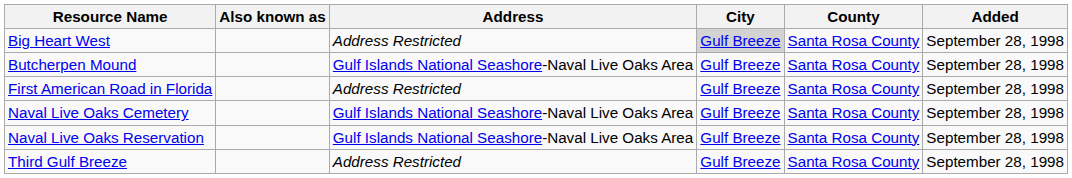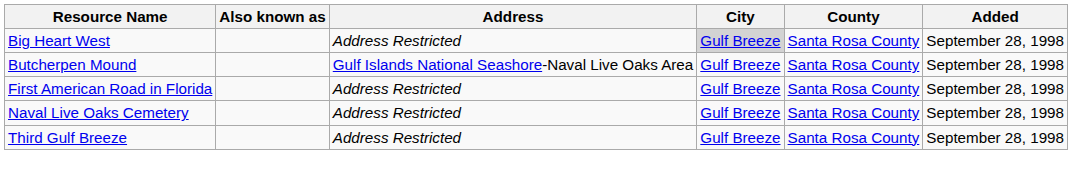 <table class="wikitable" style="font-size: 95%;">
 <tr>
 <th>Resource Name</th>
 <th>Also known as</th>
 <th>Address</th>
 <th>City</th>
 <th>County</th>
 <th>Added</th>
 </tr>
 <tr>
 <td><a href='#'>Big Heart West</a></td>
 <td></td>
 <td><em>Address Restricted</em></td>
 <td style="background: lightgrey;"><a href='#'>Gulf Breeze</a></td>
 <td><a href='#'>Santa Rosa County</a></td>
 <td>September 28, 1998</td>
 </tr>
 <tr>
 <td><a href='#'>Butcherpen Mound</a></td>
 <td></td>
 <td><a href='#'>Gulf Islands National Seashore</a>-Naval Live Oaks Area</td>
 <td><a href='#'>Gulf Breeze</a></td>
 <td><a href='#'>Santa Rosa County</a></td>
 <td>September 28, 1998</td>
 </tr>
 <tr>
 <td><a href='#'>First American Road in Florida</a></td>
 <td></td>
 <td><em>Address Restricted</em></td>
 <td><a href='#'>Gulf Breeze</a></td>
 <td><a href='#'>Santa Rosa County</a></td>
 <td>September 28, 1998</td>
 </tr>
 <tr>
 <td><a href='#'>Naval Live Oaks Cemetery</a></td>
 <td></td>
-<td><a href='#'>Gulf Islands National Seashore</a>-Naval Live Oaks Area</td>
-<td><a href='#'>Gulf Breeze</a></td>
-<td><a href='#'>Santa Rosa County</a></td>
-<td>September 28, 1998</td>
-</tr>
-<tr>
-<td><a href='#'>Naval Live Oaks Reservation</a></td>
-<td></td>
-<td><a href='#'>Gulf Islands National Seashore</a>-Naval Live Oaks Area</td>
+<td><em>Address Restricted</em></td>
 <td><a href='#'>Gulf Breeze</a></td>
 <td><a href='#'>Santa Rosa County</a></td>
 <td>September 28, 1998</td>
 </tr>
 <tr>
 <td><a href='#'>Third Gulf Breeze</a></td>
 <td></td>
 <td><em>Address Restricted</em></td>
 <td><a href='#'>Gulf Breeze</a></td>
 <td><a href='#'>Santa Rosa County</a></td>
 <td>September 28, 1998</td>
 </tr>
 <tr>
 </tr>
 </table>
